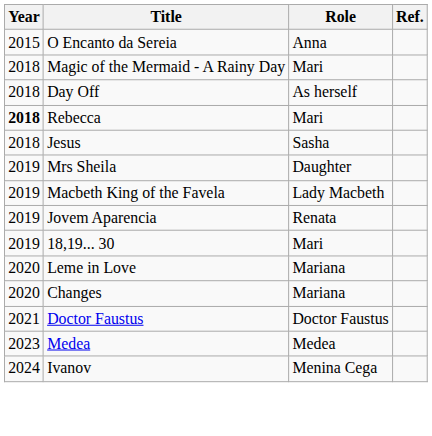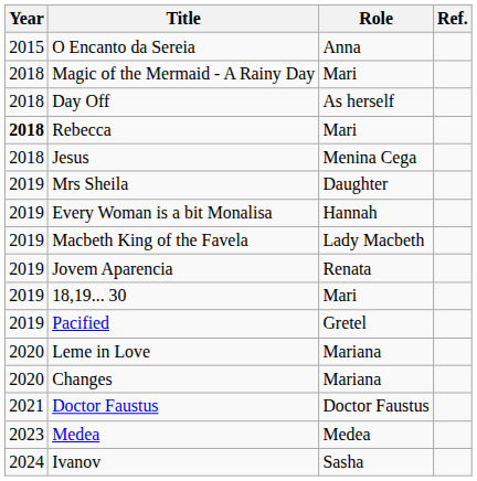 <table class="wikitable">
 <tr>
 <th>Year</th>
 <th>Title</th>
 <th>Role</th>
 <th>Ref.</th>
 </tr>
 <tr>
 <td>2015</td>
 <td>O Encanto da Sereia</td>
 <td>Anna</td>
 <td></td>
 </tr>
 <tr>
 <td>2018</td>
 <td>Magic of the Mermaid - A Rainy Day</td>
 <td>Mari</td>
 <td></td>
 </tr>
 <tr>
 <td>2018</td>
 <td>Day Off</td>
 <td>As herself</td>
 <td></td>
 </tr>
 <tr>
 <td><strong>2018</strong></td>
 <td>Rebecca</td>
 <td>Mari</td>
 <td></td>
 </tr>
 <tr>
 <td>2018</td>
 <td>Jesus</td>
-<td>Sasha</td>
+<td>Menina Cega</td>
 <td></td>
 </tr>
 <tr>
 <td>2019</td>
 <td>Mrs Sheila</td>
 <td>Daughter</td>
+<td></td>
+</tr>
+<tr>
+<td>2019</td>
+<td>Every Woman is a bit Monalisa</td>
+<td>Hannah</td>
 <td></td>
 </tr>
 <tr>
 <td>2019</td>
 <td>Macbeth King of the Favela</td>
 <td>Lady Macbeth</td>
 <td></td>
 </tr>
 <tr>
 <td>2019</td>
 <td>Jovem Aparencia</td>
 <td>Renata</td>
 <td></td>
 </tr>
 <tr>
 <td>2019</td>
 <td>18,19... 30</td>
 <td>Mari</td>
+<td></td>
+</tr>
+<tr>
+<td>2019</td>
+<td><a href='#'>Pacified</a></td>
+<td>Gretel</td>
 <td></td>
 </tr>
 <tr>
 <td>2020</td>
 <td>Leme in Love</td>
 <td>Mariana</td>
 <td></td>
 </tr>
 <tr>
 <td>2020</td>
 <td>Changes</td>
 <td>Mariana</td>
 <td></td>
 </tr>
 <tr>
 <td>2021</td>
 <td><a href='#'>Doctor Faustus</a></td>
 <td>Doctor Faustus</td>
 <td></td>
 </tr>
 <tr>
 <td>2023</td>
 <td><a href='#'>Medea</a></td>
 <td>Medea</td>
 <td></td>
 </tr>
 <tr>
 <td>2024</td>
 <td>Ivanov</td>
-<td>Menina Cega</td>
+<td>Sasha</td>
 <td></td>
 </tr>
 </table>
